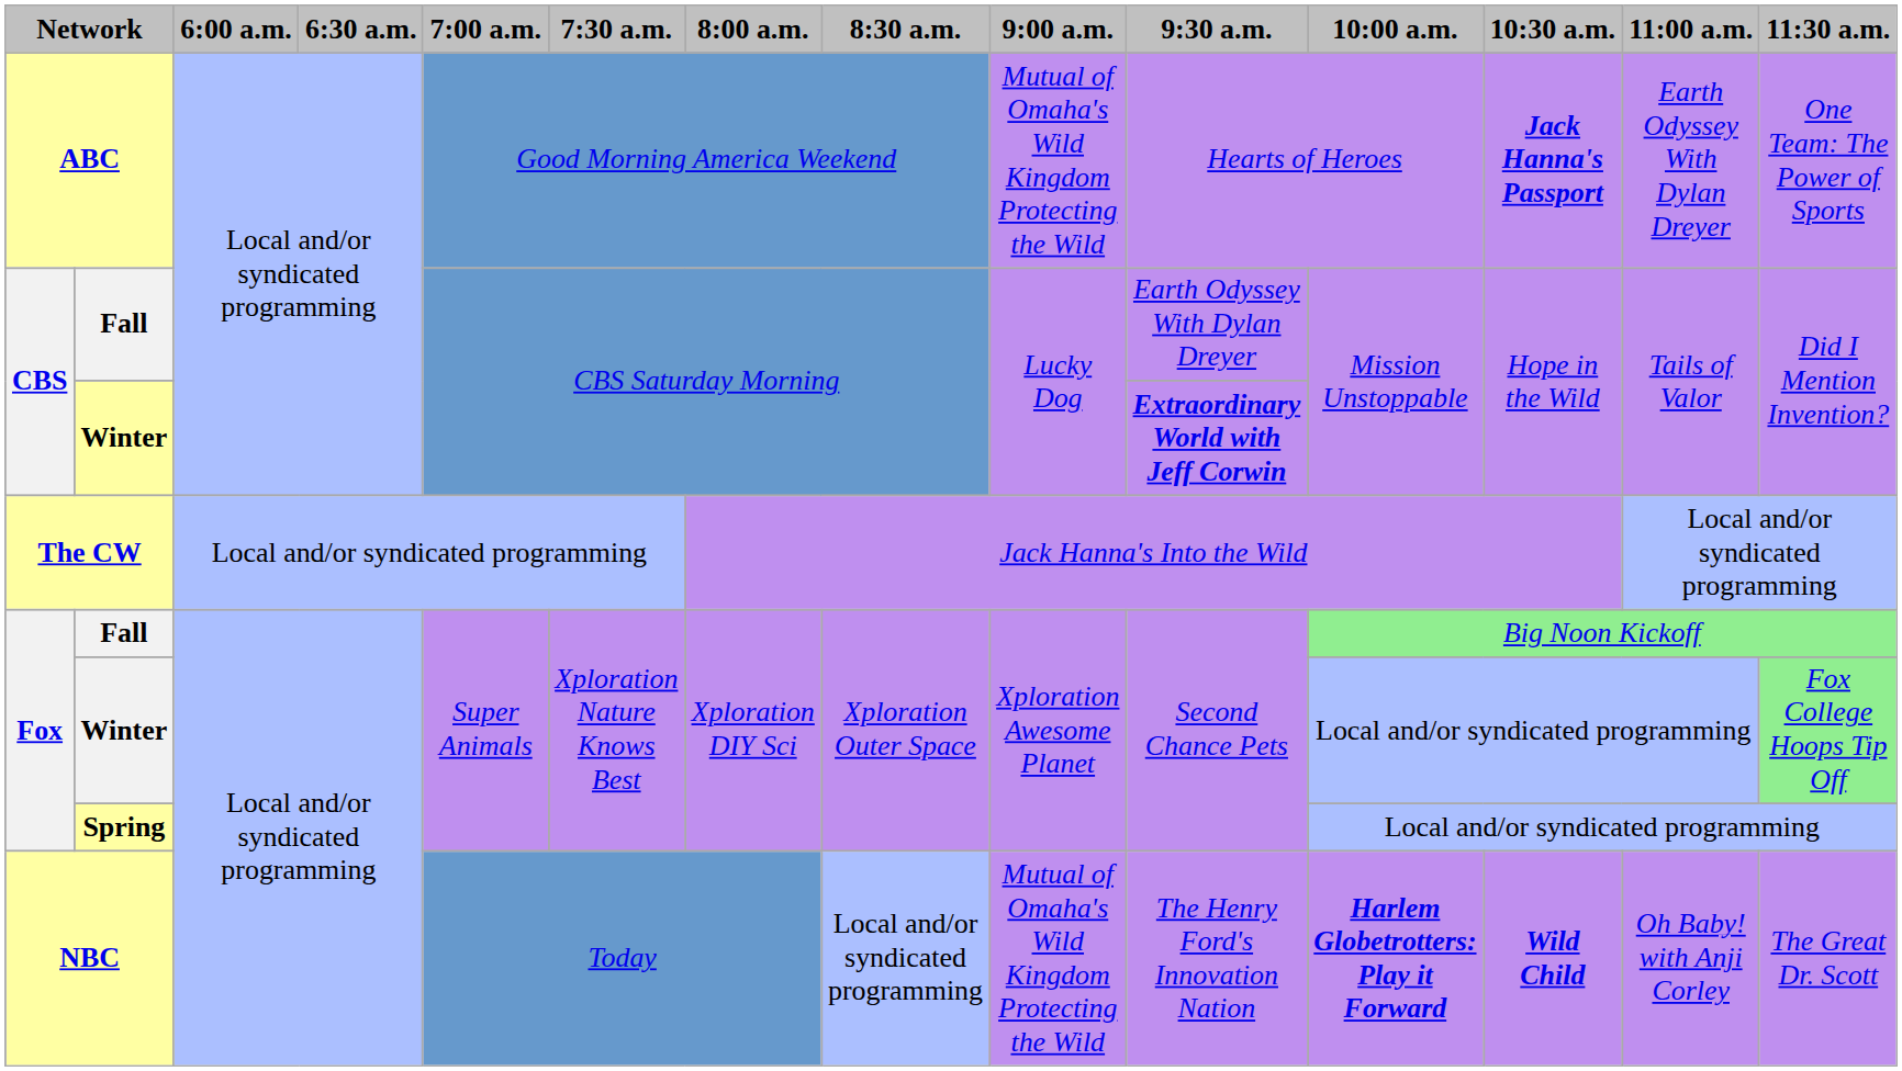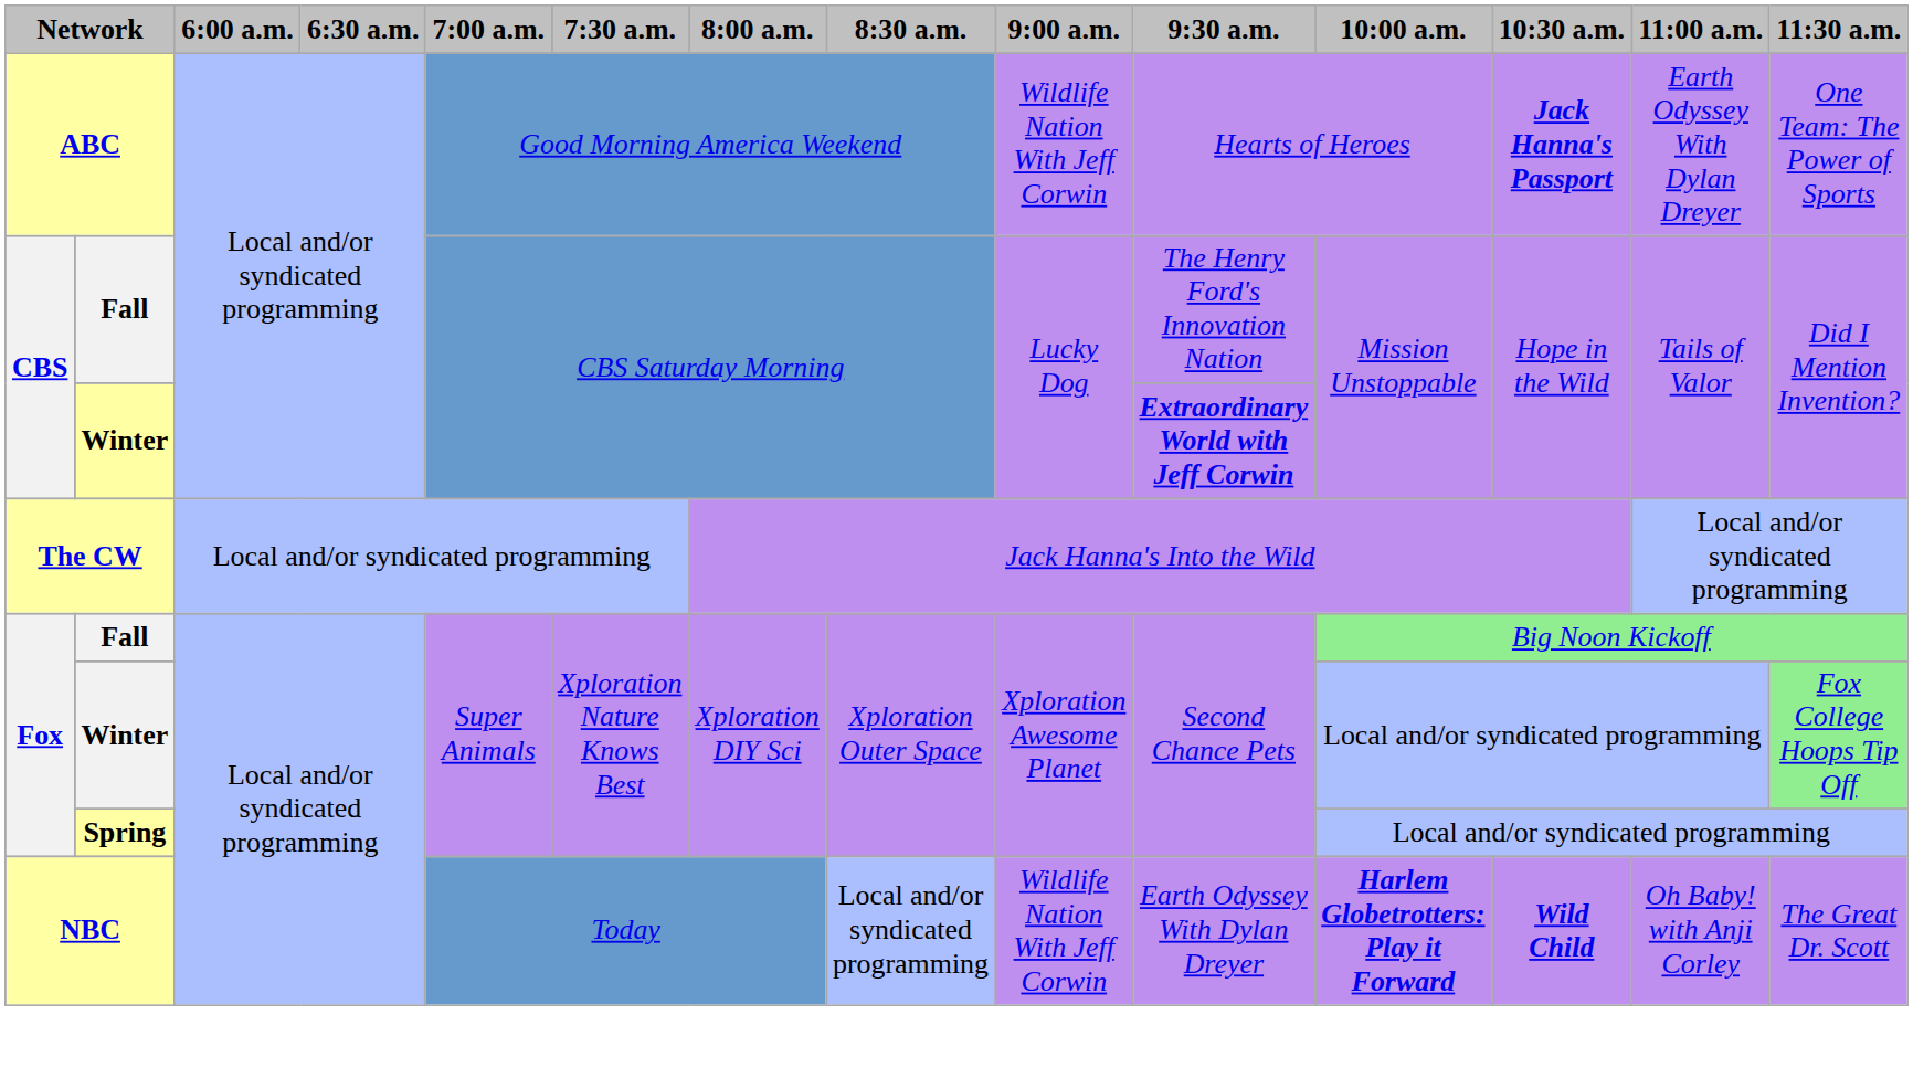 <table class="wikitable" style="width:100%;margin-right:0;font-size:90%;text-align:center">
 <tr>
 <th colspan="2" style="background:#C0C0C0; width:1.5%; text-align:center;">Network</th>
 <th width="4%" style="background:#C0C0C0; text-align:center;">6:00 a.m.</th>
 <th width="4%" style="background:#C0C0C0; text-align:center;">6:30 a.m.</th>
 <th width="4%" style="background:#C0C0C0; text-align:center;">7:00 a.m.</th>
 <th width="4%" style="background:#C0C0C0; text-align:center;">7:30 a.m.</th>
 <th width="4%" style="background:#C0C0C0; text-align:center;">8:00 a.m.</th>
 <th width="4%" style="background:#C0C0C0; text-align:center;">8:30 a.m.</th>
 <th width="4%" style="background:#C0C0C0; text-align:center;">9:00 a.m.</th>
 <th width="4%" style="background:#C0C0C0; text-align:center;">9:30 a.m.</th>
 <th width="4%" style="background:#C0C0C0; text-align:center;">10:00 a.m.</th>
 <th width="4%" style="background:#C0C0C0; text-align:center;">10:30 a.m.</th>
 <th width="4%" style="background:#C0C0C0; text-align:center;">11:00 a.m.</th>
 <th width="4%" style="background:#C0C0C0; text-align:center;">11:30 a.m.</th>
 </tr>
 <tr>
 <th colspan="2" style="background:#FFFFA3;"><a href='#'>ABC</a></th>
 <td colspan="2" rowspan="3" style="background:#abbfff;">Local and/or syndicated programming</td>
 <td colspan="4" style="background: #6699CC;"><em><a href='#'>Good Morning America Weekend</a></em></td>
-<td style="background:#bf8fef;"><em><a href='#'>Mutual of Omaha's Wild Kingdom Protecting the Wild</a></em></td>
+<td style="background:#bf8fef;"><em><a href='#'>Wildlife Nation With Jeff Corwin</a></em></td>
 <td colspan="2" style="background:#bf8fef;"><em><a href='#'>Hearts of Heroes</a></em></td>
 <td style="background:#bf8fef;"><strong><em><a href='#'>Jack Hanna's Passport</a></em></strong></td>
 <td style="background:#bf8fef;"><em><a href='#'>Earth Odyssey With Dylan Dreyer</a></em></td>
 <td style="background:#bf8fef;"><em><a href='#'>One Team: The Power of Sports</a></em></td>
 </tr>
 <tr>
 <th rowspan="2"><a href='#'>CBS</a></th>
 <th>Fall</th>
 <td rowspan="2" colspan="4" style="background: #6699CC;"><em><a href='#'>CBS Saturday Morning</a></em></td>
 <td rowspan="2" style="background:#bf8fef;"><em><a href='#'>Lucky Dog</a></em></td>
-<td style="background:#bf8fef;"><em><a href='#'>Earth Odyssey With Dylan Dreyer</a></em></td>
+<td style="background:#bf8fef;"><em><a href='#'>The Henry Ford's Innovation Nation</a></em></td>
 <td rowspan="2" style="background:#bf8fef;"><em><a href='#'>Mission Unstoppable</a></em></td>
 <td rowspan="2" style="background:#bf8fef;"><em><a href='#'>Hope in the Wild</a></em></td>
 <td rowspan="2" style="background:#bf8fef;"><em><a href='#'>Tails of Valor</a></em> </td>
 <td rowspan="2" style="background:#bf8fef;"><em><a href='#'>Did I Mention Invention?</a></em> </td>
 </tr>
 <tr>
 <th style="background:#FFFFA3;">Winter</th>
 <td style="background:#bf8fef;"><strong><em><a href='#'>Extraordinary World with Jeff Corwin</a></em></strong></td>
 </tr>
 <tr>
 <th colspan="2" style="background:#FFFFA3;"><a href='#'>The CW</a></th>
 <td colspan="4" style="background:#abbfff;">Local and/or syndicated programming</td>
 <td colspan="6" style="background:#bf8fef;"><em><a href='#'>Jack Hanna's Into the Wild</a></em></td>
 <td colspan="2" style="background:#abbfff;">Local and/or syndicated programming</td>
 </tr>
 <tr>
 <th rowspan="3"><a href='#'>Fox</a></th>
 <th>Fall</th>
 <td colspan="2" rowspan="4" style="background:#abbfff;">Local and/or syndicated programming</td>
 <td rowspan="3" style="background:#bf8fef;"><em><a href='#'>Super Animals</a></em></td>
 <td rowspan="3" style="background:#bf8fef;"><em><a href='#'>Xploration Nature Knows Best</a></em></td>
 <td rowspan="3" style="background:#bf8fef;"><em><a href='#'>Xploration DIY Sci</a></em></td>
 <td rowspan="3" style="background:#bf8fef;"><em><a href='#'>Xploration Outer Space</a></em></td>
 <td rowspan="3" style="background:#bf8fef;"><em><a href='#'>Xploration Awesome Planet</a></em></td>
 <td rowspan="3" style="background:#bf8fef;"><em><a href='#'>Second Chance Pets</a></em></td>
 <td colspan="4" style="background:lightgreen;"><em><a href='#'>Big Noon Kickoff</a></em></td>
 </tr>
 <tr>
 <th>Winter</th>
 <td colspan="3" style="background:#abbfff;">Local and/or syndicated programming</td>
 <td style="background:lightgreen;"><em><a href='#'>Fox College Hoops Tip Off</a></em></td>
 </tr>
 <tr>
 <th style="background:#FFFFA3;">Spring</th>
 <td colspan="4" style="background:#abbfff;">Local and/or syndicated programming</td>
 </tr>
 <tr>
 <th colspan="2" style="background:#FFFFA3;"><a href='#'>NBC</a></th>
 <td colspan="3" style="background: #6699CC;"><em><a href='#'>Today</a></em></td>
 <td style="background:#abbfff;">Local and/or syndicated programming</td>
-<td style="background:#bf8fef;"><em><a href='#'>Mutual of Omaha's Wild Kingdom Protecting the Wild</a></em></td>
-<td style="background:#bf8fef;"><em><a href='#'>The Henry Ford's Innovation Nation</a></em></td>
+<td style="background:#bf8fef;"><em><a href='#'>Wildlife Nation With Jeff Corwin</a></em></td>
+<td style="background:#bf8fef;"><em><a href='#'>Earth Odyssey With Dylan Dreyer</a></em></td>
 <td style="background:#bf8fef;"><strong><em><a href='#'>Harlem Globetrotters: Play it Forward</a></em></strong></td>
 <td style="background:#bf8fef;"><strong><em><a href='#'>Wild Child</a></em></strong></td>
 <td style="background:#bf8fef;"><em><a href='#'>Oh Baby! with Anji Corley</a></em></td>
 <td style="background:#bf8fef;"><em><a href='#'>The Great Dr. Scott</a></em></td>
 </tr>
 </table>
